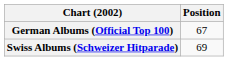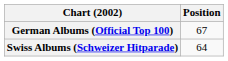 <table class="wikitable plainrowheaders sortable" style="text-align:center">
 <tr>
 <th scope="col">Chart (2002)</th>
 <th scope="col">Position</th>
 </tr>
 <tr>
 <th scope="row">German Albums (<a href='#'>Official Top 100</a>)</th>
 <td>67</td>
 </tr>
 <tr>
 <th scope="row">Swiss Albums (<a href='#'>Schweizer Hitparade</a>)</th>
-<td>69</td>
+<td>64</td>
 </tr>
 </table>
